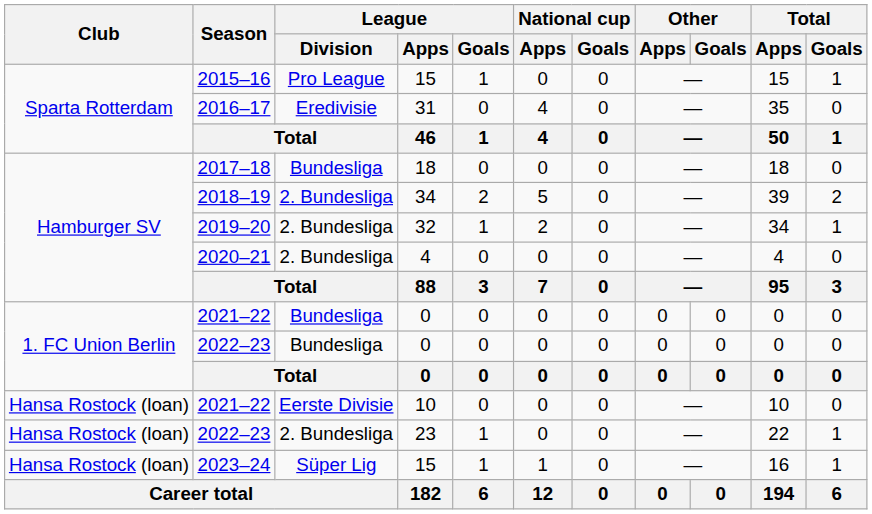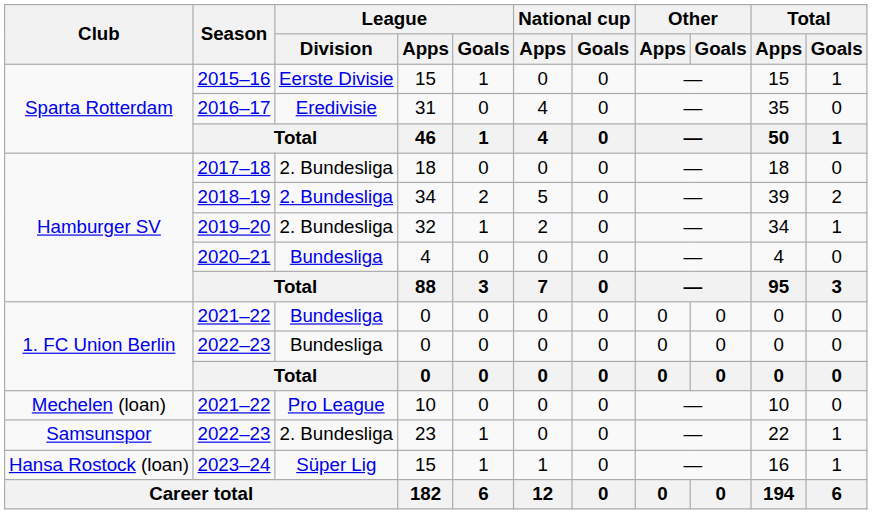 <table class="wikitable" style="text-align: center;">
 <tr>
 <th rowspan="2">Club</th>
 <th rowspan="2">Season</th>
 <th colspan="3">League</th>
 <th colspan="2">National cup</th>
 <th colspan="2">Other</th>
 <th colspan="2">Total</th>
 </tr>
 <tr>
 <th>Division</th>
 <th>Apps</th>
 <th>Goals</th>
 <th>Apps</th>
 <th>Goals</th>
 <th>Apps</th>
 <th>Goals</th>
 <th>Apps</th>
 <th>Goals</th>
 </tr>
 <tr>
 <td rowspan="3"><a href='#'>Sparta Rotterdam</a></td>
 <td><a href='#'>2015–16</a></td>
-<td><a href='#'>Pro League</a></td>
+<td><a href='#'>Eerste Divisie</a></td>
 <td>15</td>
 <td>1</td>
 <td>0</td>
 <td>0</td>
 <td colspan="2">—</td>
 <td>15</td>
 <td>1</td>
 </tr>
 <tr>
 <td><a href='#'>2016–17</a></td>
 <td><a href='#'>Eredivisie</a></td>
 <td>31</td>
 <td>0</td>
 <td>4</td>
 <td>0</td>
 <td colspan="2">—</td>
 <td>35</td>
 <td>0</td>
 </tr>
 <tr>
 <th colspan="2">Total</th>
 <th>46</th>
 <th>1</th>
 <th>4</th>
 <th>0</th>
 <th colspan="2">—</th>
 <th>50</th>
 <th>1</th>
 </tr>
 <tr>
 <td rowspan="5"><a href='#'>Hamburger SV</a></td>
 <td><a href='#'>2017–18</a></td>
-<td><a href='#'>Bundesliga</a></td>
+<td>2. Bundesliga</td>
 <td>18</td>
 <td>0</td>
 <td>0</td>
 <td>0</td>
 <td colspan="2">—</td>
 <td>18</td>
 <td>0</td>
 </tr>
 <tr>
 <td><a href='#'>2018–19</a></td>
 <td><a href='#'>2. Bundesliga</a></td>
 <td>34</td>
 <td>2</td>
 <td>5</td>
 <td>0</td>
 <td colspan="2">—</td>
 <td>39</td>
 <td>2</td>
 </tr>
 <tr>
 <td><a href='#'>2019–20</a></td>
 <td>2. Bundesliga</td>
 <td>32</td>
 <td>1</td>
 <td>2</td>
 <td>0</td>
 <td colspan="2">—</td>
 <td>34</td>
 <td>1</td>
 </tr>
 <tr>
 <td><a href='#'>2020–21</a></td>
-<td>2. Bundesliga</td>
+<td><a href='#'>Bundesliga</a></td>
 <td>4</td>
 <td>0</td>
 <td>0</td>
 <td>0</td>
 <td colspan="2">—</td>
 <td>4</td>
 <td>0</td>
 </tr>
 <tr>
 <th colspan="2">Total</th>
 <th>88</th>
 <th>3</th>
 <th>7</th>
 <th>0</th>
 <th colspan="2">—</th>
 <th>95</th>
 <th>3</th>
 </tr>
 <tr>
 <td rowspan="3"><a href='#'>1. FC Union Berlin</a></td>
 <td><a href='#'>2021–22</a></td>
 <td><a href='#'>Bundesliga</a></td>
 <td>0</td>
 <td>0</td>
 <td>0</td>
 <td>0</td>
 <td>0</td>
 <td>0</td>
 <td>0</td>
 <td>0</td>
 </tr>
 <tr>
 <td><a href='#'>2022–23</a></td>
 <td>Bundesliga</td>
 <td>0</td>
 <td>0</td>
 <td>0</td>
 <td>0</td>
 <td>0</td>
 <td>0</td>
 <td>0</td>
 <td>0</td>
 </tr>
 <tr>
 <th colspan="2">Total</th>
 <th>0</th>
 <th>0</th>
 <th>0</th>
 <th>0</th>
 <th>0</th>
 <th>0</th>
 <th>0</th>
 <th>0</th>
 </tr>
 <tr>
-<td><a href='#'>Hansa Rostock</a> (loan)</td>
+<td><a href='#'>Mechelen</a> (loan)</td>
 <td><a href='#'>2021–22</a></td>
-<td><a href='#'>Eerste Divisie</a></td>
+<td><a href='#'>Pro League</a></td>
 <td>10</td>
 <td>0</td>
 <td>0</td>
 <td>0</td>
 <td colspan="2">—</td>
 <td>10</td>
 <td>0</td>
 </tr>
 <tr>
-<td><a href='#'>Hansa Rostock</a> (loan)</td>
+<td><a href='#'>Samsunspor</a></td>
 <td><a href='#'>2022–23</a></td>
 <td>2. Bundesliga</td>
 <td>23</td>
 <td>1</td>
 <td>0</td>
 <td>0</td>
 <td colspan="2">—</td>
 <td>22</td>
 <td>1</td>
 </tr>
 <tr>
 <td><a href='#'>Hansa Rostock</a> (loan)</td>
 <td><a href='#'>2023–24</a></td>
 <td><a href='#'>Süper Lig</a></td>
 <td>15</td>
 <td>1</td>
 <td>1</td>
 <td>0</td>
 <td colspan="2">—</td>
 <td>16</td>
 <td>1</td>
 </tr>
 <tr>
 <th colspan="3">Career total</th>
 <th>182</th>
 <th>6</th>
 <th>12</th>
 <th>0</th>
 <th>0</th>
 <th>0</th>
 <th>194</th>
 <th>6</th>
 </tr>
 </table>
